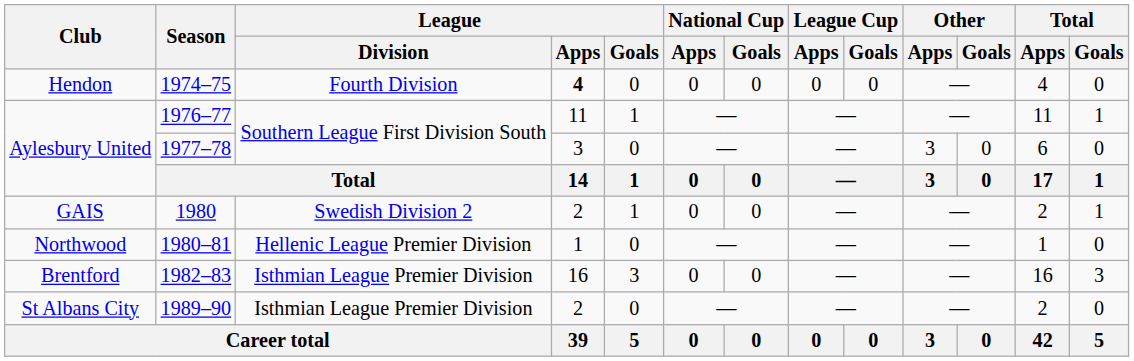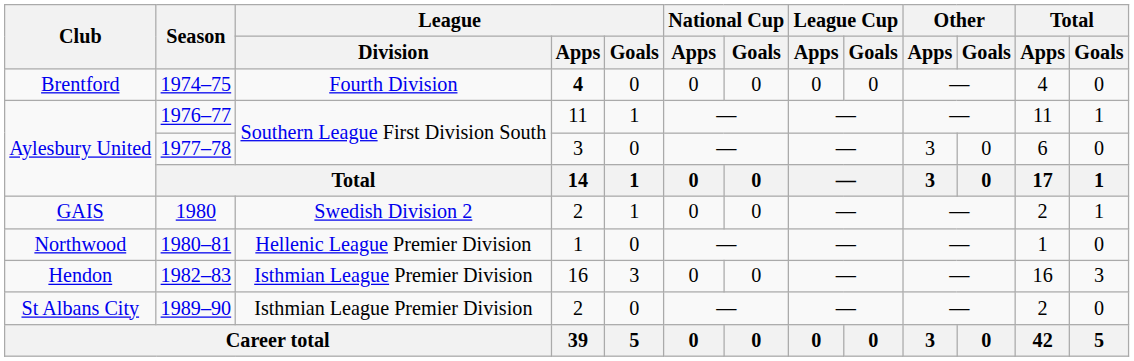 <table class="wikitable" style="text-align: center;">
 <tr>
 <th rowspan="2">Club</th>
 <th rowspan="2">Season</th>
 <th colspan="3">League</th>
 <th colspan="2">National Cup</th>
 <th colspan="2">League Cup</th>
 <th colspan="2">Other</th>
 <th colspan="2">Total</th>
 </tr>
 <tr>
 <th>Division</th>
 <th>Apps</th>
 <th>Goals</th>
 <th>Apps</th>
 <th>Goals</th>
 <th>Apps</th>
 <th>Goals</th>
 <th>Apps</th>
 <th>Goals</th>
 <th>Apps</th>
 <th>Goals</th>
 </tr>
 <tr>
-<td><a href='#'>Hendon</a></td>
+<td><a href='#'>Brentford</a></td>
 <td><a href='#'>1974–75</a></td>
 <td><a href='#'>Fourth Division</a></td>
 <td><strong>4</strong></td>
 <td>0</td>
 <td>0</td>
 <td>0</td>
 <td>0</td>
 <td>0</td>
 <td colspan="2">—</td>
 <td>4</td>
 <td>0</td>
 </tr>
 <tr>
 <td rowspan="3"><a href='#'>Aylesbury United</a></td>
 <td><a href='#'>1976–77</a></td>
 <td rowspan="2"><a href='#'>Southern League</a> First Division South</td>
 <td>11</td>
 <td>1</td>
 <td colspan="2">—</td>
 <td colspan="2">—</td>
 <td colspan="2">—</td>
 <td>11</td>
 <td>1</td>
 </tr>
 <tr>
 <td><a href='#'>1977–78</a></td>
 <td>3</td>
 <td>0</td>
 <td colspan="2">—</td>
 <td colspan="2">—</td>
 <td>3</td>
 <td>0</td>
 <td>6</td>
 <td>0</td>
 </tr>
 <tr>
 <th colspan="2">Total</th>
 <th>14</th>
 <th>1</th>
 <th>0</th>
 <th>0</th>
 <th colspan="2">—</th>
 <th>3</th>
 <th>0</th>
 <th>17</th>
 <th>1</th>
 </tr>
 <tr>
 <td><a href='#'>GAIS</a></td>
 <td><a href='#'>1980</a></td>
 <td><a href='#'>Swedish Division 2</a></td>
 <td>2</td>
 <td>1</td>
 <td>0</td>
 <td>0</td>
 <td colspan="2">—</td>
 <td colspan="2">—</td>
 <td>2</td>
 <td>1</td>
 </tr>
 <tr>
 <td><a href='#'>Northwood</a></td>
 <td><a href='#'>1980–81</a></td>
 <td><a href='#'>Hellenic League</a> Premier Division</td>
 <td>1</td>
 <td>0</td>
 <td colspan="2">—</td>
 <td colspan="2">—</td>
 <td colspan="2">—</td>
 <td>1</td>
 <td>0</td>
 </tr>
 <tr>
-<td><a href='#'>Brentford</a></td>
+<td><a href='#'>Hendon</a></td>
 <td><a href='#'>1982–83</a></td>
 <td><a href='#'>Isthmian League</a> Premier Division</td>
 <td>16</td>
 <td>3</td>
 <td>0</td>
 <td>0</td>
 <td colspan="2">—</td>
 <td colspan="2">—</td>
 <td>16</td>
 <td>3</td>
 </tr>
 <tr>
 <td><a href='#'>St Albans City</a></td>
 <td><a href='#'>1989–90</a></td>
 <td>Isthmian League Premier Division</td>
 <td>2</td>
 <td>0</td>
 <td colspan="2">—</td>
 <td colspan="2">—</td>
 <td colspan="2">—</td>
 <td>2</td>
 <td>0</td>
 </tr>
 <tr>
 <th colspan="3">Career total</th>
 <th>39</th>
 <th>5</th>
 <th>0</th>
 <th>0</th>
 <th>0</th>
 <th>0</th>
 <th>3</th>
 <th>0</th>
 <th>42</th>
 <th>5</th>
 </tr>
 </table>
